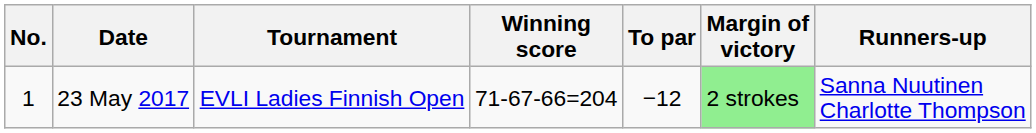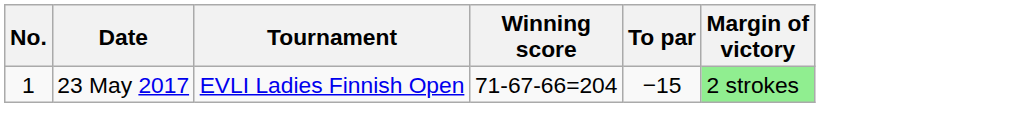 <table class="wikitable" style="font-size:95%;">
 <tr>
 <th>No.</th>
 <th>Date</th>
 <th>Tournament</th>
 <th>Winning<br>score</th>
 <th>To par</th>
 <th>Margin of<br>victory</th>
-<th>Runners-up</th>
 </tr>
 <tr>
 <td align=center>1</td>
 <td align=right>23 May <a href='#'>2017</a></td>
 <td><a href='#'>EVLI Ladies Finnish Open</a></td>
 <td align=right>71-67-66=204</td>
-<td align=center>−12</td>
+<td align=center>−15</td>
 <td style="background: lightgreen;">2 strokes</td>
-<td> <a href='#'>Sanna Nuutinen</a><br> <a href='#'>Charlotte Thompson</a></td>
 </tr>
 </table>
